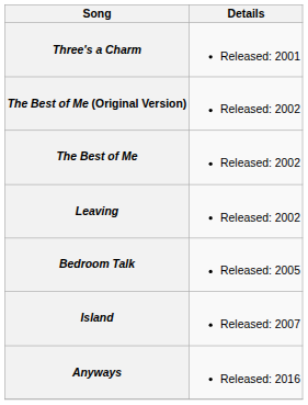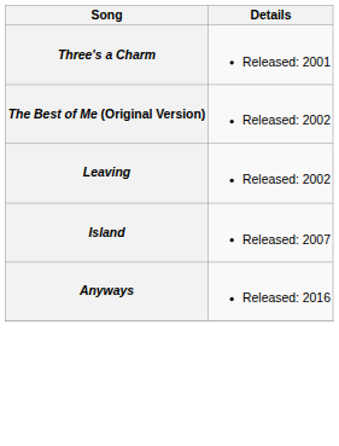 <table class="wikitable plainrowheaders">
 <tr>
 <th scope="col">Song</th>
 <th scope="col">Details</th>
 </tr>
 <tr>
 <th scope="row"><em>Three's a Charm</em></th>
 <td><br><ul><li>Released: 2001</li></ul></td>
 </tr>
 <tr>
 <th scope="row"><em>The Best of Me</em> (Original Version)</th>
 <td><br><ul><li>Released: 2002</li></ul></td>
 </tr>
 <tr>
-<th scope="row"><em>The Best of Me</em></th>
-<td><br><ul><li>Released: 2002</li></ul></td>
-</tr>
-<tr>
 <th scope="row"><em>Leaving</em></th>
 <td><br><ul><li>Released: 2002</li></ul></td>
-</tr>
-<tr>
-<th scope="row"><em>Bedroom Talk</em></th>
-<td><br><ul><li>Released: 2005</li></ul></td>
 </tr>
 <tr>
 <th scope="row"><em>Island</em></th>
 <td><br><ul><li>Released: 2007</li></ul></td>
 </tr>
 <tr>
 <th scope="row"><em>Anyways</em></th>
 <td><br><ul><li>Released: 2016</li></ul></td>
 </tr>
 <tr>
 </tr>
 </table>
